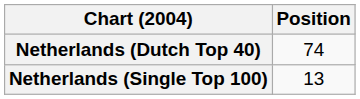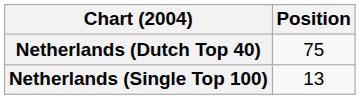 <table class="wikitable plainrowheaders" style="text-align:center">
 <tr>
 <th scope="col">Chart (2004)</th>
 <th scope="col">Position</th>
 </tr>
 <tr>
 <th scope="row">Netherlands (Dutch Top 40)</th>
-<td>74</td>
+<td>75</td>
 </tr>
 <tr>
 <th scope="row">Netherlands (Single Top 100)</th>
 <td>13</td>
 </tr>
 </table>
